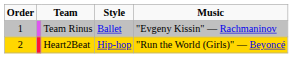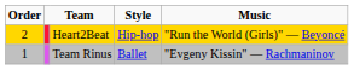 <table class="wikitable">
 <tr>
 <td style="text-align:center;"><strong>Order</strong></td>
 <td style="text-align:center;" colspan=2><strong>Team</strong></td>
 <td style="text-align:center;"><strong>Style</strong></td>
 <td style="text-align:center;"><strong>Music</strong></td>
+</tr>
+<tr bgcolor="gold">
+<td style="text-align:center;">2</td>
+<td bgcolor="#FF1234"></td>
+<td><div>Heart2Beat</div></td>
+<td><a href='#'>Hip-hop</a></td>
+<td>"Run the World (Girls)" — <a href='#'>Beyoncé</a></td>
 </tr>
 <tr bgcolor=silver>
 <td style="text-align:center;">1</td>
 <td bgcolor="#DE57EF"></td>
 <td><div>Team Rinus</div></td>
 <td><a href='#'>Ballet</a></td>
 <td>"Evgeny Kissin" — <a href='#'>Rachmaninov</a></td>
 </tr>
-<tr bgcolor="gold">
-<td style="text-align:center;">2</td>
-<td bgcolor="#FF1234"></td>
-<td><div>Heart2Beat</div></td>
-<td><a href='#'>Hip-hop</a></td>
-<td>"Run the World (Girls)" — <a href='#'>Beyoncé</a></td>
-</tr>
 </table>
